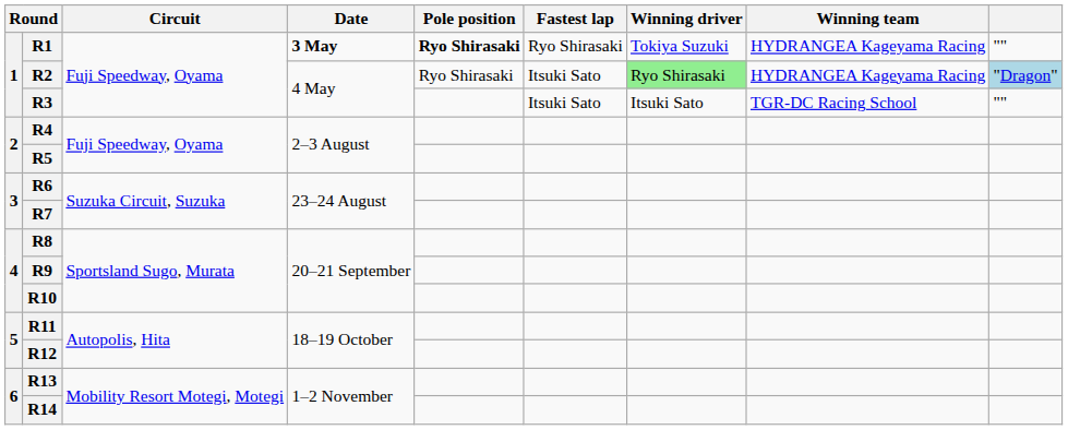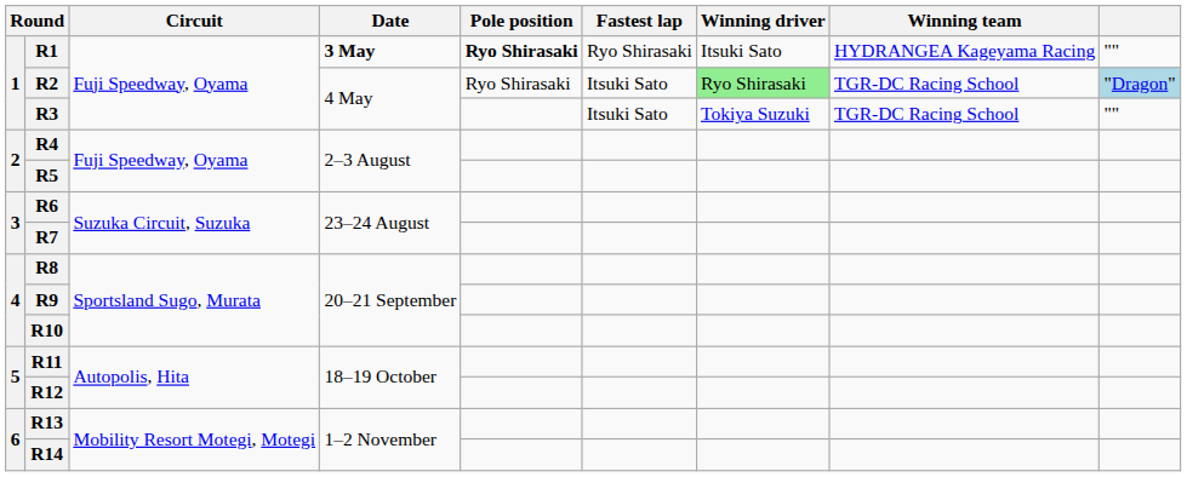 <table class="wikitable" style="font-size:85%;">
 <tr>
 <th colspan=2>Round</th>
 <th>Circuit</th>
 <th>Date</th>
 <th>Pole position</th>
 <th>Fastest lap</th>
 <th>Winning driver</th>
 <th>Winning team</th>
 <th></th>
 </tr>
 <tr>
 <th rowspan=3>1</th>
 <th>R1</th>
 <td rowspan=3><a href='#'>Fuji Speedway</a>, <a href='#'>Oyama</a></td>
 <td><strong>3 May</strong></td>
 <td><strong> Ryo Shirasaki</strong></td>
 <td> Ryo Shirasaki</td>
-<td> <a href='#'>Tokiya Suzuki</a></td>
+<td> Itsuki Sato</td>
 <td><a href='#'>HYDRANGEA Kageyama Racing</a></td>
 <td> ""</td>
 </tr>
 <tr>
 <th>R2</th>
 <td rowspan=2>4 May</td>
 <td> Ryo Shirasaki</td>
 <td> Itsuki Sato</td>
 <td style="background: lightgreen;"> Ryo Shirasaki</td>
-<td><a href='#'>HYDRANGEA Kageyama Racing</a></td>
+<td><a href='#'>TGR-DC Racing School</a></td>
 <td style="background: lightblue;"> "<a href='#'>Dragon</a>"</td>
 </tr>
 <tr>
 <th>R3</th>
 <td></td>
 <td> Itsuki Sato</td>
-<td> Itsuki Sato</td>
+<td> <a href='#'>Tokiya Suzuki</a></td>
 <td><a href='#'>TGR-DC Racing School</a></td>
 <td> ""</td>
 </tr>
 <tr>
 <th rowspan=2>2</th>
 <th>R4</th>
 <td rowspan=2><a href='#'>Fuji Speedway</a>, <a href='#'>Oyama</a></td>
 <td rowspan=2>2–3 August</td>
 <td></td>
 <td></td>
 <td></td>
 <td></td>
 <td></td>
 </tr>
 <tr>
 <th>R5</th>
 <td></td>
 <td></td>
 <td></td>
 <td></td>
 <td></td>
 </tr>
 <tr>
 <th rowspan=2>3</th>
 <th>R6</th>
 <td rowspan=2><a href='#'>Suzuka Circuit</a>, <a href='#'>Suzuka</a></td>
 <td rowspan=2>23–24 August</td>
 <td></td>
 <td></td>
 <td></td>
 <td></td>
 <td></td>
 </tr>
 <tr>
 <th>R7</th>
 <td></td>
 <td></td>
 <td></td>
 <td></td>
 <td></td>
 </tr>
 <tr>
 <th rowspan=3>4</th>
 <th>R8</th>
 <td rowspan=3><a href='#'>Sportsland Sugo</a>, <a href='#'>Murata</a></td>
 <td rowspan=3>20–21 September</td>
 <td></td>
 <td></td>
 <td></td>
 <td></td>
 <td></td>
 </tr>
 <tr>
 <th>R9</th>
 <td></td>
 <td></td>
 <td></td>
 <td></td>
 <td></td>
 </tr>
 <tr>
 <th>R10</th>
 <td></td>
 <td></td>
 <td></td>
 <td></td>
 <td></td>
 </tr>
 <tr>
 <th rowspan=2>5</th>
 <th>R11</th>
 <td rowspan=2><a href='#'>Autopolis</a>, <a href='#'>Hita</a></td>
 <td rowspan=2>18–19 October</td>
 <td></td>
 <td></td>
 <td></td>
 <td></td>
 <td></td>
 </tr>
 <tr>
 <th>R12</th>
 <td></td>
 <td></td>
 <td></td>
 <td></td>
 <td></td>
 </tr>
 <tr>
 <th rowspan=2>6</th>
 <th>R13</th>
 <td rowspan=2><a href='#'>Mobility Resort Motegi</a>, <a href='#'>Motegi</a></td>
 <td rowspan=2>1–2 November</td>
 <td></td>
 <td></td>
 <td></td>
 <td></td>
 <td></td>
 </tr>
 <tr>
 <th>R14</th>
 <td></td>
 <td></td>
 <td></td>
 <td></td>
 <td></td>
 </tr>
 </table>
